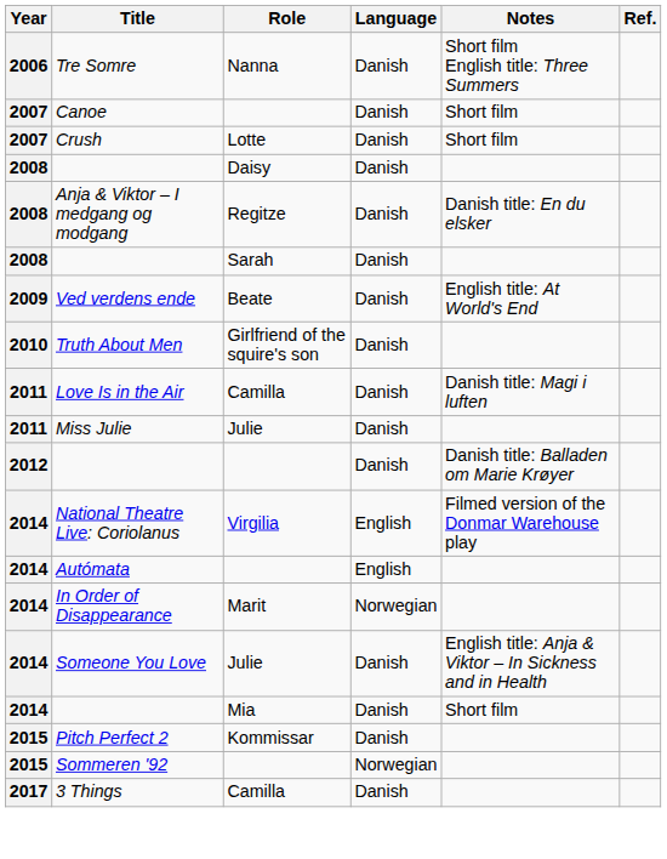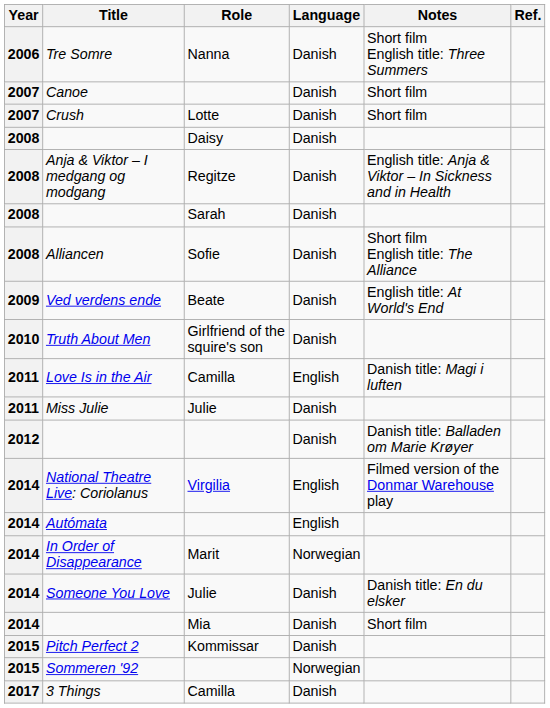 <table class="wikitable plainrowheaders sortable">
 <tr>
 <th scope="col">Year</th>
 <th scope="col">Title</th>
 <th scope="col">Role</th>
 <th scope="col">Language</th>
 <th scope="col" class="unsortable">Notes</th>
 <th scope="col" class="unsortable">Ref.</th>
 </tr>
 <tr>
 <th scope=row>2006</th>
 <td><em>Tre Somre</em></td>
 <td>Nanna</td>
 <td>Danish</td>
 <td>Short film<br>English title: <em>Three Summers</em></td>
 <td style="text-align:center;"></td>
 </tr>
 <tr>
 <th scope=row>2007</th>
 <td><em>Canoe</em></td>
 <td></td>
 <td>Danish</td>
 <td>Short film</td>
 <td style="text-align:center;"></td>
 </tr>
 <tr>
 <th scope=row>2007</th>
 <td><em>Crush</em></td>
 <td>Lotte</td>
 <td>Danish</td>
 <td>Short film</td>
 <td style="text-align:center;"></td>
 </tr>
 <tr>
 <th scope=row>2008</th>
 <td></td>
 <td>Daisy</td>
 <td>Danish</td>
 <td></td>
 <td style="text-align:center;"><br></td>
 </tr>
 <tr>
 <th scope=row>2008</th>
 <td><em>Anja & Viktor – I medgang og modgang</em></td>
 <td>Regitze</td>
 <td>Danish</td>
-<td>Danish title: <em>En du elsker</em></td>
+<td>English title: <em>Anja & Viktor – In Sickness and in Health</em></td>
 <td style="text-align:center;"></td>
 </tr>
 <tr>
 <th scope=row>2008</th>
 <td></td>
 <td>Sarah</td>
 <td>Danish</td>
 <td></td>
 <td style="text-align:center;"></td>
+</tr>
+<tr>
+<th scope=row>2008</th>
+<td><em>Alliancen</em></td>
+<td>Sofie</td>
+<td>Danish</td>
+<td>Short film<br>English title: <em>The Alliance</em></td>
+<td style="text-align:center;"><br></td>
 </tr>
 <tr>
 <th scope=row>2009</th>
 <td><em><a href='#'>Ved verdens ende</a></em></td>
 <td>Beate</td>
 <td>Danish</td>
 <td>English title: <em>At World's End</em></td>
 <td style="text-align:center;"></td>
 </tr>
 <tr>
 <th scope=row>2010</th>
 <td><em><a href='#'>Truth About Men</a></em></td>
 <td>Girlfriend of the squire's son</td>
 <td>Danish</td>
 <td></td>
 <td style="text-align:center;"></td>
 </tr>
 <tr>
 <th scope=row>2011</th>
 <td><em><a href='#'>Love Is in the Air</a></em></td>
 <td>Camilla</td>
-<td>Danish</td>
+<td>English</td>
 <td>Danish title: <em>Magi i luften</em></td>
 <td style="text-align:center;"><br></td>
 </tr>
 <tr>
 <th scope=row>2011</th>
 <td><em>Miss Julie</em></td>
 <td>Julie</td>
 <td>Danish</td>
 <td></td>
 <td style="text-align:center;"></td>
 </tr>
 <tr>
 <th scope=row>2012</th>
 <td></td>
 <td></td>
 <td>Danish</td>
 <td>Danish title: <em>Balladen om Marie Krøyer</em></td>
 <td style="text-align:center;"></td>
 </tr>
 <tr>
 <th scope=row>2014</th>
 <td><em><a href='#'>National Theatre Live</a>: Coriolanus</em></td>
 <td><a href='#'>Virgilia</a></td>
 <td>English</td>
 <td>Filmed version of the <a href='#'>Donmar Warehouse</a> play</td>
 <td style="text-align:center;"></td>
 </tr>
 <tr>
 <th scope=row>2014</th>
 <td><em><a href='#'>Autómata</a></em></td>
 <td></td>
 <td>English</td>
 <td></td>
 <td style="text-align:center;"></td>
 </tr>
 <tr>
 <th scope=row>2014</th>
 <td><em><a href='#'>In Order of Disappearance</a></em></td>
 <td>Marit</td>
 <td>Norwegian</td>
 <td></td>
 <td style="text-align:center;"></td>
 </tr>
 <tr>
 <th scope=row>2014</th>
 <td><em><a href='#'>Someone You Love</a></em></td>
 <td>Julie</td>
 <td>Danish</td>
-<td>English title: <em>Anja & Viktor – In Sickness and in Health</em></td>
+<td>Danish title: <em>En du elsker</em></td>
 <td style="text-align:center;"></td>
 </tr>
 <tr>
 <th scope=row>2014</th>
 <td></td>
 <td>Mia</td>
 <td>Danish</td>
 <td>Short film</td>
 <td style="text-align:center;"></td>
 </tr>
 <tr>
 <th scope=row>2015</th>
 <td><em><a href='#'>Pitch Perfect 2</a></em></td>
 <td>Kommissar</td>
 <td>Danish</td>
 <td></td>
 <td style="text-align:center;"></td>
 </tr>
 <tr>
 <th scope=row>2015</th>
 <td><em><a href='#'>Sommeren '92</a></em></td>
 <td></td>
 <td>Norwegian</td>
 <td></td>
 <td style="text-align:center;"></td>
 </tr>
 <tr>
 <th scope=row>2017</th>
 <td><em>3 Things</em></td>
 <td>Camilla</td>
 <td>Danish</td>
 <td></td>
 <td style="text-align:center;"></td>
 </tr>
 </table>
